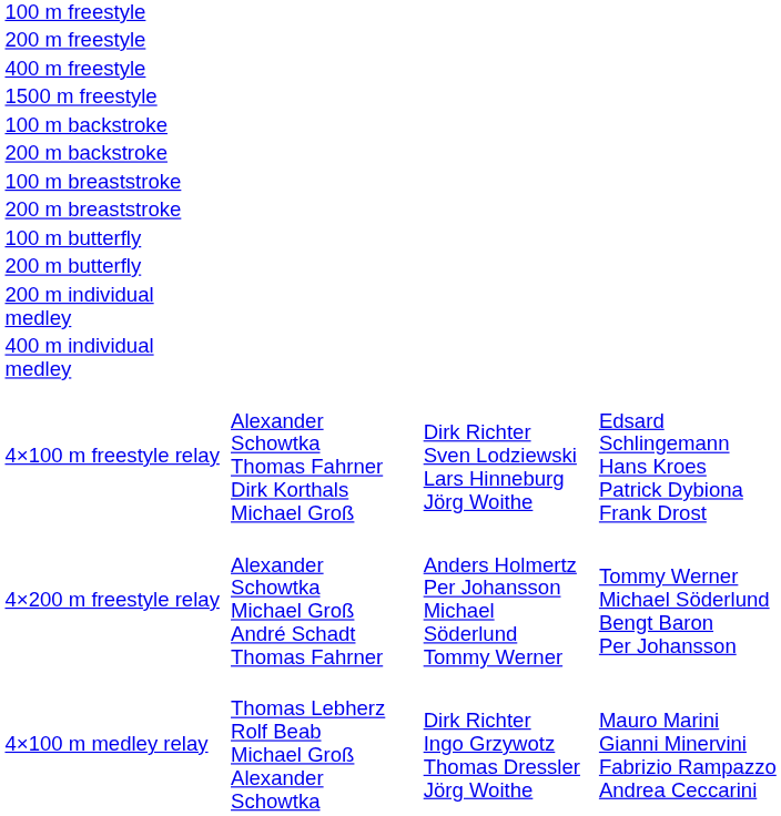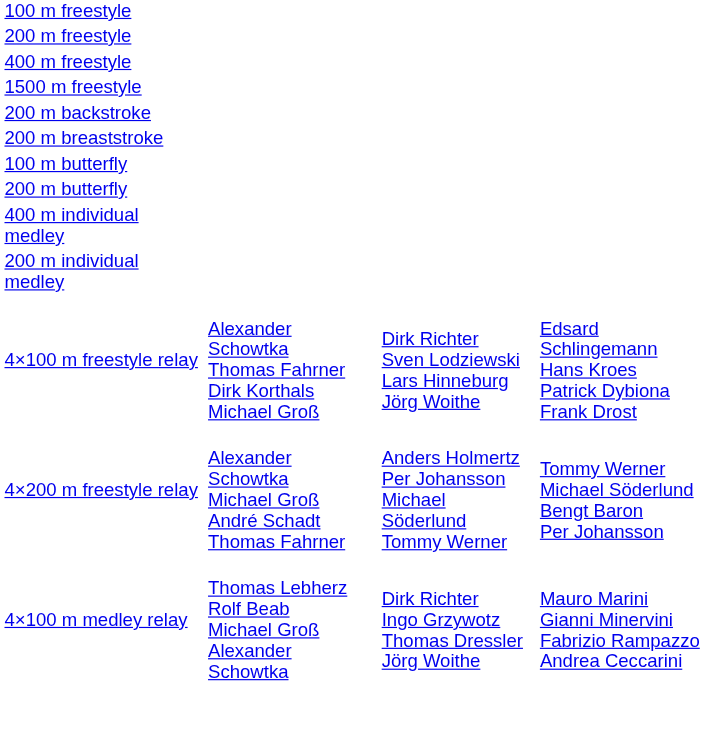 <table>
 <tr>
 <td><a href='#'>100 m freestyle</a></td>
 <td></td>
 <td></td>
 <td></td>
 </tr>
 <tr>
 <td><a href='#'>200 m freestyle</a></td>
 <td></td>
 <td></td>
 <td></td>
 </tr>
 <tr>
 <td><a href='#'>400 m freestyle</a></td>
 <td></td>
 <td></td>
 <td></td>
 </tr>
 <tr>
 <td><a href='#'>1500 m freestyle</a></td>
 <td></td>
 <td></td>
 <td></td>
 </tr>
 <tr>
-<td><a href='#'>100 m backstroke</a></td>
-<td></td>
-<td></td>
-<td></td>
-</tr>
-<tr>
 <td><a href='#'>200 m backstroke</a></td>
-<td></td>
-<td></td>
-<td></td>
-</tr>
-<tr>
-<td><a href='#'>100 m breaststroke</a></td>
 <td></td>
 <td></td>
 <td></td>
 </tr>
 <tr>
 <td><a href='#'>200 m breaststroke</a></td>
 <td></td>
 <td></td>
 <td></td>
 </tr>
 <tr>
 <td><a href='#'>100 m butterfly</a></td>
 <td></td>
 <td></td>
 <td></td>
 </tr>
 <tr>
 <td><a href='#'>200 m butterfly</a></td>
 <td></td>
 <td></td>
 <td></td>
 </tr>
 <tr>
-<td><a href='#'>200 m individual medley</a></td>
+<td><a href='#'>400 m individual medley</a></td>
 <td></td>
 <td></td>
 <td></td>
 </tr>
 <tr>
-<td><a href='#'>400 m individual medley</a></td>
+<td><a href='#'>200 m individual medley</a></td>
 <td></td>
 <td></td>
 <td></td>
 </tr>
 <tr>
 <td><a href='#'>4×100 m freestyle relay</a></td>
 <td><br><a href='#'>Alexander Schowtka</a><br><a href='#'>Thomas Fahrner</a><br><a href='#'>Dirk Korthals</a><br><a href='#'>Michael Groß</a></td>
 <td><br><a href='#'>Dirk Richter</a><br><a href='#'>Sven Lodziewski</a><br><a href='#'>Lars Hinneburg</a><br><a href='#'>Jörg Woithe</a></td>
 <td><br><a href='#'>Edsard Schlingemann</a><br><a href='#'>Hans Kroes</a><br><a href='#'>Patrick Dybiona</a><br><a href='#'>Frank Drost</a></td>
 </tr>
 <tr>
 <td><a href='#'>4×200 m freestyle relay</a></td>
 <td><br><a href='#'>Alexander Schowtka</a><br><a href='#'>Michael Groß</a><br><a href='#'>André Schadt</a><br><a href='#'>Thomas Fahrner</a></td>
 <td><br><a href='#'>Anders Holmertz</a><br><a href='#'>Per Johansson</a><br><a href='#'>Michael Söderlund</a><br><a href='#'>Tommy Werner</a></td>
 <td><br><a href='#'>Tommy Werner</a><br><a href='#'>Michael Söderlund</a><br><a href='#'>Bengt Baron</a><br><a href='#'>Per Johansson</a></td>
 </tr>
 <tr>
 <td><a href='#'>4×100 m medley relay</a></td>
 <td><br><a href='#'>Thomas Lebherz</a><br><a href='#'>Rolf Beab</a><br><a href='#'>Michael Groß</a><br><a href='#'>Alexander Schowtka</a></td>
 <td><br><a href='#'>Dirk Richter</a><br><a href='#'>Ingo Grzywotz</a><br><a href='#'>Thomas Dressler</a><br><a href='#'>Jörg Woithe</a></td>
 <td><br><a href='#'>Mauro Marini</a><br><a href='#'>Gianni Minervini</a><br><a href='#'>Fabrizio Rampazzo</a><br><a href='#'>Andrea Ceccarini</a></td>
 </tr>
 </table>
